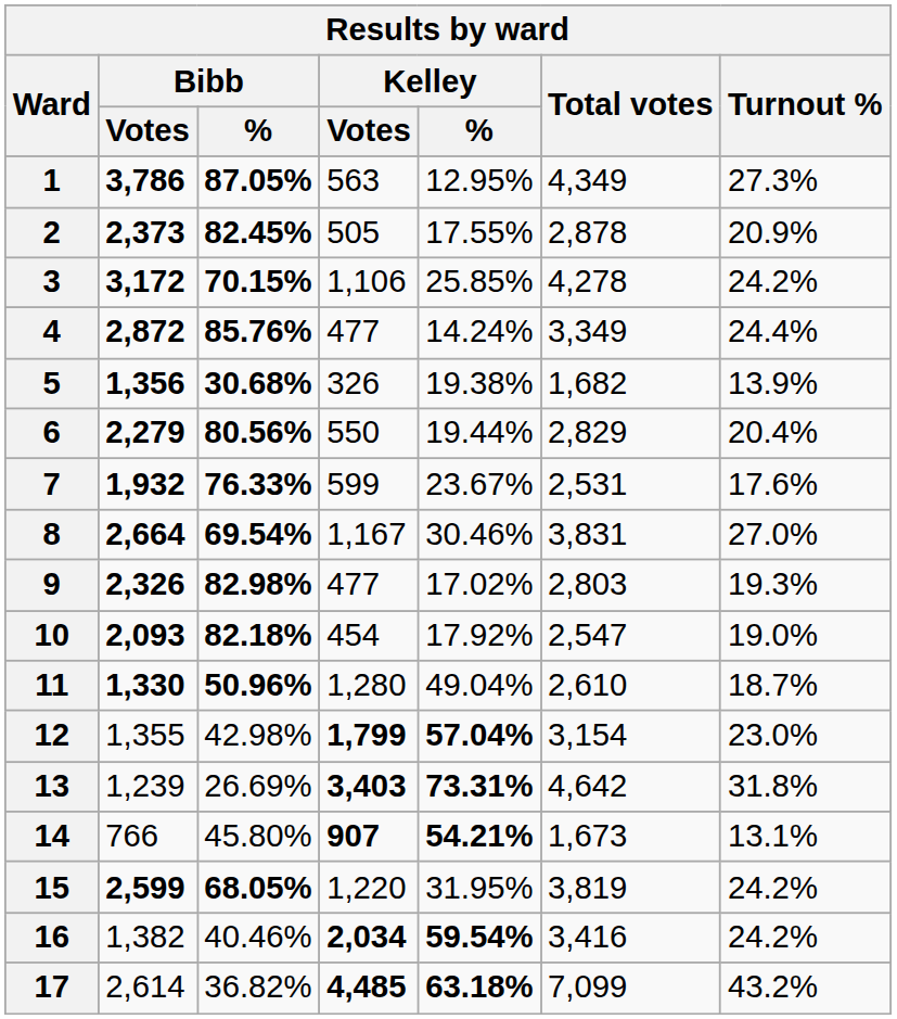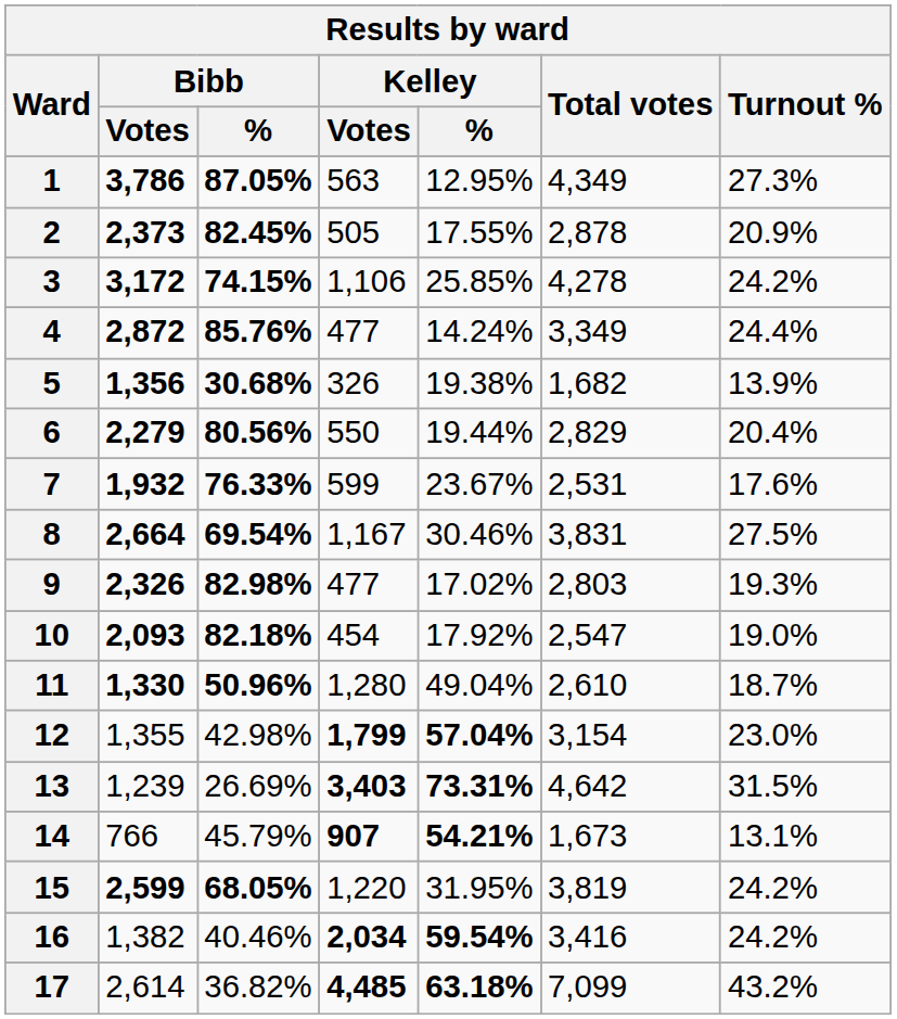 <table class="wikitable collapsible sortable">
 <tr>
 <th colspan=7 textalign=center>Results by ward</th>
 </tr>
 <tr>
 <th rowspan=2>Ward</th>
 <th colspan=2>Bibb</th>
 <th colspan=2>Kelley</th>
 <th rowspan=2>Total votes</th>
 <th rowspan=2>Turnout %</th>
 </tr>
 <tr>
 <th>Votes</th>
 <th>%</th>
 <th>Votes</th>
 <th>%</th>
 </tr>
 <tr>
 <th>1</th>
 <td><strong>3,786</strong></td>
 <td><strong>87.05%</strong></td>
 <td>563</td>
 <td>12.95%</td>
 <td>4,349</td>
 <td>27.3%</td>
 </tr>
 <tr>
 <th>2</th>
 <td><strong>2,373</strong></td>
 <td><strong>82.45%</strong></td>
 <td>505</td>
 <td>17.55%</td>
 <td>2,878</td>
 <td>20.9%</td>
 </tr>
 <tr>
 <th>3</th>
 <td><strong>3,172</strong></td>
-<td><strong>70.15%</strong></td>
+<td><strong>74.15%</strong></td>
 <td>1,106</td>
 <td>25.85%</td>
 <td>4,278</td>
 <td>24.2%</td>
 </tr>
 <tr>
 <th>4</th>
 <td><strong>2,872</strong></td>
 <td><strong>85.76%</strong></td>
 <td>477</td>
 <td>14.24%</td>
 <td>3,349</td>
 <td>24.4%</td>
 </tr>
 <tr>
 <th>5</th>
 <td><strong>1,356</strong></td>
 <td><strong>30.68%</strong></td>
 <td>326</td>
 <td>19.38%</td>
 <td>1,682</td>
 <td>13.9%</td>
 </tr>
 <tr>
 <th>6</th>
 <td><strong>2,279</strong></td>
 <td><strong>80.56%</strong></td>
 <td>550</td>
 <td>19.44%</td>
 <td>2,829</td>
 <td>20.4%</td>
 </tr>
 <tr>
 <th>7</th>
 <td><strong>1,932</strong></td>
 <td><strong>76.33%</strong></td>
 <td>599</td>
 <td>23.67%</td>
 <td>2,531</td>
 <td>17.6%</td>
 </tr>
 <tr>
 <th>8</th>
 <td><strong>2,664</strong></td>
 <td><strong>69.54%</strong></td>
 <td>1,167</td>
 <td>30.46%</td>
 <td>3,831</td>
-<td>27.0%</td>
+<td>27.5%</td>
 </tr>
 <tr>
 <th>9</th>
 <td><strong>2,326</strong></td>
 <td><strong>82.98%</strong></td>
 <td>477</td>
 <td>17.02%</td>
 <td>2,803</td>
 <td>19.3%</td>
 </tr>
 <tr>
 <th>10</th>
 <td><strong>2,093</strong></td>
 <td><strong>82.18%</strong></td>
 <td>454</td>
 <td>17.92%</td>
 <td>2,547</td>
 <td>19.0%</td>
 </tr>
 <tr>
 <th>11</th>
 <td><strong>1,330</strong></td>
 <td><strong>50.96%</strong></td>
 <td>1,280</td>
 <td>49.04%</td>
 <td>2,610</td>
 <td>18.7%</td>
 </tr>
 <tr>
 <th>12</th>
 <td>1,355</td>
 <td>42.98%</td>
 <td><strong>1,799</strong></td>
 <td><strong>57.04%</strong></td>
 <td>3,154</td>
 <td>23.0%</td>
 </tr>
 <tr>
 <th>13</th>
 <td>1,239</td>
 <td>26.69%</td>
 <td><strong>3,403</strong></td>
 <td><strong>73.31%</strong></td>
 <td>4,642</td>
-<td>31.8%</td>
+<td>31.5%</td>
 </tr>
 <tr>
 <th>14</th>
 <td>766</td>
-<td>45.80%</td>
+<td>45.79%</td>
 <td><strong>907</strong></td>
 <td><strong>54.21%</strong></td>
 <td>1,673</td>
 <td>13.1%</td>
 </tr>
 <tr>
 <th>15</th>
 <td><strong>2,599</strong></td>
 <td><strong>68.05%</strong></td>
 <td>1,220</td>
 <td>31.95%</td>
 <td>3,819</td>
 <td>24.2%</td>
 </tr>
 <tr>
 <th>16</th>
 <td>1,382</td>
 <td>40.46%</td>
 <td><strong>2,034</strong></td>
 <td><strong>59.54%</strong></td>
 <td>3,416</td>
 <td>24.2%</td>
 </tr>
 <tr>
 <th>17</th>
 <td>2,614</td>
 <td>36.82%</td>
 <td><strong>4,485</strong></td>
 <td><strong>63.18%</strong></td>
 <td>7,099</td>
 <td>43.2%</td>
 </tr>
 <tr>
 </tr>
 </table>
